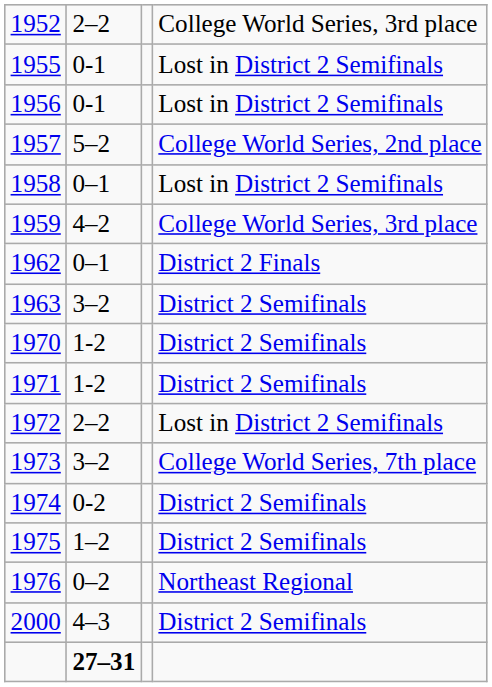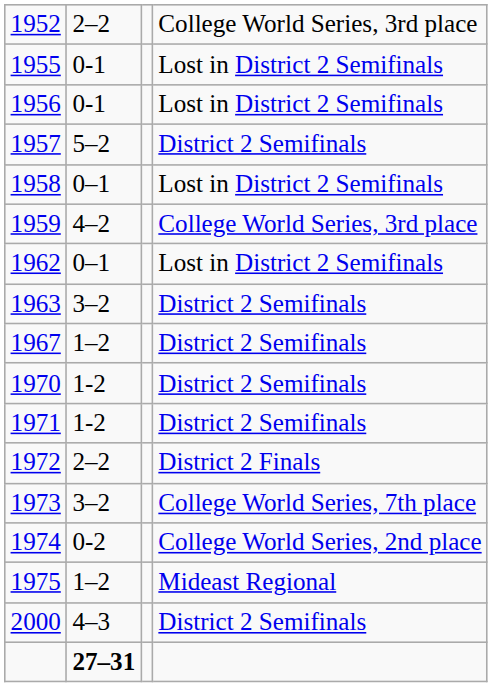 <table class="wikitable">
 <tr>
 <td><a href='#'>1952</a></td>
 <td>2–2</td>
 <td></td>
 <td>College World Series, 3rd place</td>
 </tr>
 <tr>
 <td><a href='#'>1955</a></td>
 <td>0-1</td>
 <td></td>
 <td>Lost in <a href='#'>District 2 Semifinals</a></td>
 </tr>
 <tr>
 <td><a href='#'>1956</a></td>
 <td>0-1</td>
 <td></td>
 <td>Lost in <a href='#'>District 2 Semifinals</a></td>
 </tr>
 <tr>
 <td><a href='#'>1957</a></td>
 <td>5–2</td>
 <td></td>
-<td><a href='#'>College World Series, 2nd place</a></td>
+<td><a href='#'>District 2 Semifinals</a></td>
 </tr>
 <tr>
 <td><a href='#'>1958</a></td>
 <td>0–1</td>
 <td></td>
 <td>Lost in <a href='#'>District 2 Semifinals</a></td>
 </tr>
 <tr>
 <td><a href='#'>1959</a></td>
 <td>4–2</td>
 <td></td>
 <td><a href='#'>College World Series, 3rd place</a></td>
 </tr>
 <tr>
 <td><a href='#'>1962</a></td>
 <td>0–1</td>
 <td></td>
-<td><a href='#'>District 2 Finals</a></td>
+<td>Lost in <a href='#'>District 2 Semifinals</a></td>
 </tr>
 <tr>
 <td><a href='#'>1963</a></td>
 <td>3–2</td>
+<td></td>
+<td><a href='#'>District 2 Semifinals</a></td>
+</tr>
+<tr>
+<td><a href='#'>1967</a></td>
+<td>1–2</td>
 <td></td>
 <td><a href='#'>District 2 Semifinals</a></td>
 </tr>
 <tr>
 <td><a href='#'>1970</a></td>
 <td>1-2</td>
 <td></td>
 <td><a href='#'>District 2 Semifinals</a></td>
 </tr>
 <tr>
 <td><a href='#'>1971</a></td>
 <td>1-2</td>
 <td></td>
 <td><a href='#'>District 2 Semifinals</a></td>
 </tr>
 <tr>
 <td><a href='#'>1972</a></td>
 <td>2–2</td>
 <td></td>
-<td>Lost in <a href='#'>District 2 Semifinals</a></td>
+<td><a href='#'>District 2 Finals</a></td>
 </tr>
 <tr>
 <td><a href='#'>1973</a></td>
 <td>3–2</td>
 <td></td>
 <td><a href='#'>College World Series, 7th place</a></td>
 </tr>
 <tr>
 <td><a href='#'>1974</a></td>
 <td>0-2</td>
 <td></td>
-<td><a href='#'>District 2 Semifinals</a></td>
+<td><a href='#'>College World Series, 2nd place</a></td>
 </tr>
 <tr>
 <td><a href='#'>1975</a></td>
 <td>1–2</td>
 <td></td>
-<td><a href='#'>District 2 Semifinals</a></td>
-</tr>
-<tr>
-<td><a href='#'>1976</a></td>
-<td>0–2</td>
-<td></td>
-<td><a href='#'>Northeast Regional</a></td>
+<td><a href='#'>Mideast Regional</a></td>
 </tr>
 <tr>
 <td><a href='#'>2000</a></td>
 <td>4–3</td>
 <td></td>
 <td><a href='#'>District 2 Semifinals</a></td>
 </tr>
 <tr>
 <td></td>
 <td><strong>27–31</strong></td>
 <td><strong></strong></td>
 <td></td>
 </tr>
 </table>
